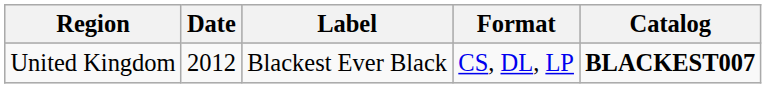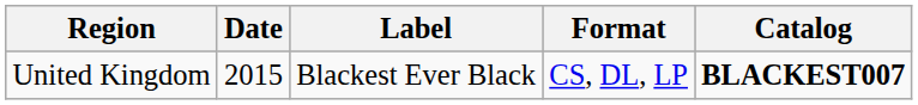 <table class="wikitable">
 <tr>
 <th>Region</th>
 <th>Date</th>
 <th>Label</th>
 <th>Format</th>
 <th>Catalog</th>
 </tr>
 <tr>
 <td>United Kingdom</td>
-<td>2012</td>
+<td>2015</td>
 <td>Blackest Ever Black</td>
 <td><a href='#'>CS</a>, <a href='#'>DL</a>, <a href='#'>LP</a></td>
 <td><strong>BLACKEST007</strong></td>
 </tr>
 </table>
